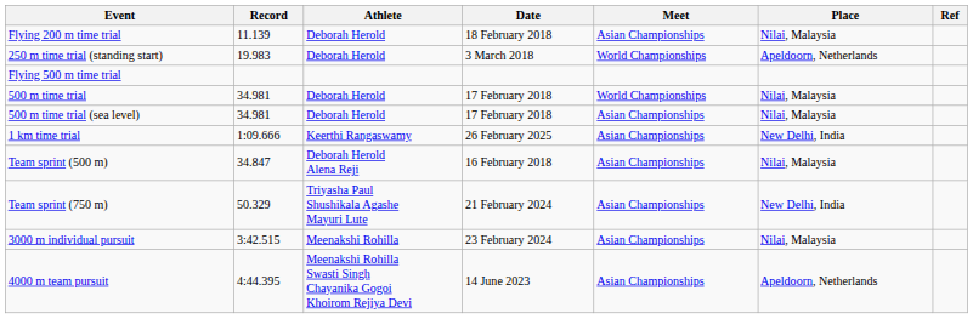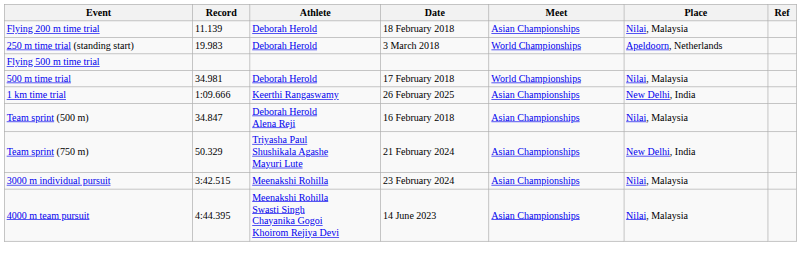 <table class="wikitable" style="font-size:95%; width: 95%;">
 <tr>
 <th>Event</th>
 <th>Record</th>
 <th>Athlete</th>
 <th>Date</th>
 <th>Meet</th>
 <th>Place</th>
 <th>Ref</th>
 </tr>
 <tr>
 <td><a href='#'>Flying 200 m time trial</a></td>
 <td>11.139</td>
 <td><a href='#'>Deborah Herold</a></td>
 <td>18 February 2018</td>
 <td><a href='#'>Asian Championships</a></td>
 <td><a href='#'>Nilai</a>, Malaysia</td>
 <td></td>
 </tr>
 <tr>
 <td><a href='#'>250 m time trial</a> (standing start)</td>
 <td>19.983</td>
 <td><a href='#'>Deborah Herold</a></td>
 <td>3 March 2018</td>
 <td><a href='#'>World Championships</a></td>
 <td><a href='#'>Apeldoorn</a>, Netherlands</td>
 <td></td>
 </tr>
 <tr>
 <td><a href='#'>Flying 500 m time trial</a></td>
 <td></td>
 <td></td>
 <td></td>
 <td></td>
 <td></td>
 <td></td>
 </tr>
 <tr>
 <td><a href='#'>500 m time trial</a></td>
 <td>34.981</td>
 <td><a href='#'>Deborah Herold</a></td>
 <td>17 February 2018</td>
 <td><a href='#'>World Championships</a></td>
 <td><a href='#'>Nilai</a>, Malaysia</td>
 <td></td>
 </tr>
 <tr>
-<td><a href='#'>500 m time trial</a> (sea level)</td>
-<td>34.981</td>
-<td><a href='#'>Deborah Herold</a></td>
-<td>17 February 2018</td>
-<td><a href='#'>Asian Championships</a></td>
-<td><a href='#'>Nilai</a>, Malaysia</td>
-<td></td>
-</tr>
-<tr>
 <td><a href='#'>1 km time trial</a></td>
 <td>1:09.666</td>
 <td><a href='#'>Keerthi Rangaswamy</a></td>
 <td>26 February 2025</td>
 <td><a href='#'>Asian Championships</a></td>
 <td><a href='#'>New Delhi</a>, India</td>
 <td></td>
 </tr>
 <tr>
 <td><a href='#'>Team sprint</a> (500 m)</td>
 <td>34.847</td>
 <td><a href='#'>Deborah Herold</a><br><a href='#'>Alena Reji</a></td>
 <td>16 February 2018</td>
 <td><a href='#'>Asian Championships</a></td>
 <td><a href='#'>Nilai</a>, Malaysia</td>
 <td></td>
 </tr>
 <tr>
 <td><a href='#'>Team sprint</a> (750 m)</td>
 <td>50.329</td>
 <td><a href='#'>Triyasha Paul</a><br><a href='#'>Shushikala Agashe</a><br><a href='#'>Mayuri Lute</a></td>
 <td>21 February 2024</td>
 <td><a href='#'>Asian Championships</a></td>
 <td><a href='#'>New Delhi</a>, India</td>
 <td></td>
 </tr>
 <tr>
 <td><a href='#'>3000 m individual pursuit</a></td>
 <td>3:42.515</td>
 <td><a href='#'>Meenakshi Rohilla</a></td>
 <td>23 February 2024</td>
 <td><a href='#'>Asian Championships</a></td>
 <td><a href='#'>Nilai</a>, Malaysia</td>
 <td></td>
 </tr>
 <tr>
 <td><a href='#'>4000 m team pursuit</a></td>
 <td>4:44.395</td>
 <td><a href='#'>Meenakshi Rohilla</a><br><a href='#'>Swasti Singh</a><br><a href='#'>Chayanika Gogoi</a><br><a href='#'>Khoirom Rejiya Devi</a></td>
 <td>14 June 2023</td>
 <td><a href='#'>Asian Championships</a></td>
-<td><a href='#'>Apeldoorn</a>, Netherlands</td>
+<td><a href='#'>Nilai</a>, Malaysia</td>
 <td></td>
 </tr>
 </table>
